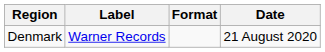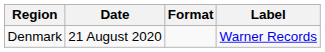 <table class=wikitable>
 <tr>
 <th>Region</th>
+<th>Date</th>
+<th>Format</th>
 <th>Label</th>
-<th>Format</th>
-<th>Date</th>
 </tr>
 <tr>
 <td>Denmark</td>
+<td>21 August 2020</td>
+<td></td>
 <td><a href='#'>Warner Records</a></td>
-<td></td>
-<td>21 August 2020</td>
 </tr>
 </table>
